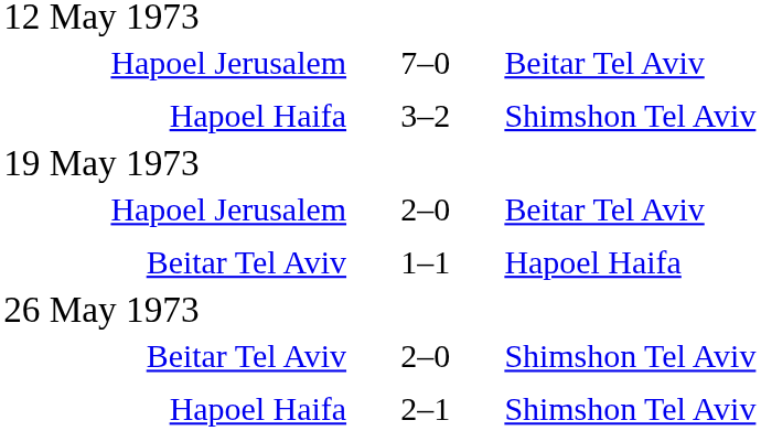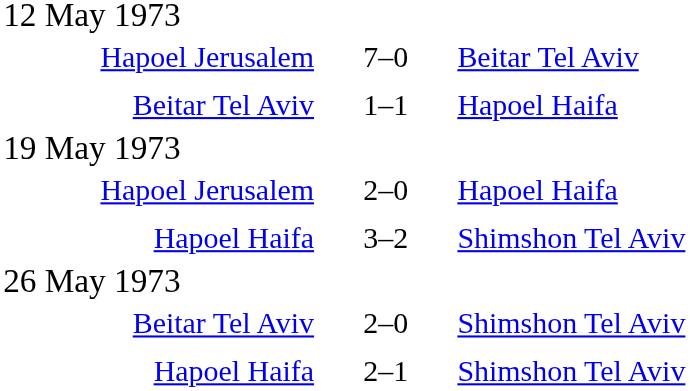 <table style="width:70%;" cellspacing="1">
 <tr>
 <th width=35%></th>
 <th width=15%></th>
 <th></th>
 </tr>
 <tr>
 <td>12 May 1973</td>
 </tr>
 <tr style=font-size:90%>
 <td align=right><a href='#'>Hapoel Jerusalem</a></td>
 <td align=center>7–0</td>
 <td><a href='#'>Beitar Tel Aviv</a></td>
 </tr>
 <tr>
 <td></td>
 </tr>
 <tr style=font-size:90%>
-<td align=right><a href='#'>Hapoel Haifa</a></td>
-<td align=center>3–2</td>
-<td><a href='#'>Shimshon Tel Aviv</a></td>
+<td align=right><a href='#'>Beitar Tel Aviv</a></td>
+<td align=center>1–1</td>
+<td><a href='#'>Hapoel Haifa</a></td>
 </tr>
 <tr>
 <td>19 May 1973</td>
 </tr>
 <tr style=font-size:90%>
 <td align=right><a href='#'>Hapoel Jerusalem</a></td>
 <td align=center>2–0</td>
-<td><a href='#'>Beitar Tel Aviv</a></td>
+<td><a href='#'>Hapoel Haifa</a></td>
 </tr>
 <tr>
 <td></td>
 </tr>
 <tr style=font-size:90%>
-<td align=right><a href='#'>Beitar Tel Aviv</a></td>
-<td align=center>1–1</td>
-<td><a href='#'>Hapoel Haifa</a></td>
+<td align=right><a href='#'>Hapoel Haifa</a></td>
+<td align=center>3–2</td>
+<td><a href='#'>Shimshon Tel Aviv</a></td>
 </tr>
 <tr>
 <td>26 May 1973</td>
 </tr>
 <tr style=font-size:90%>
 <td align=right><a href='#'>Beitar Tel Aviv</a></td>
 <td align=center>2–0</td>
 <td><a href='#'>Shimshon Tel Aviv</a></td>
 </tr>
 <tr>
 <td></td>
 </tr>
 <tr style=font-size:90%>
 <td align=right><a href='#'>Hapoel Haifa</a></td>
 <td align=center>2–1</td>
 <td><a href='#'>Shimshon Tel Aviv</a></td>
 </tr>
 </table>
